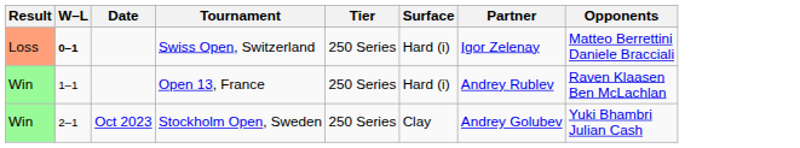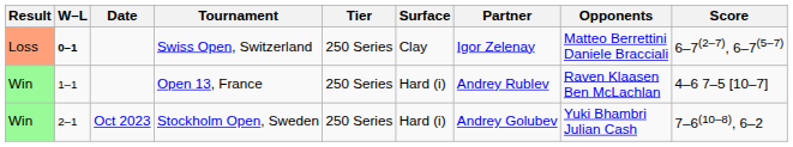 <table class="sortable wikitable">
 <tr>
 <th>Result</th>
 <th class="unsortable">W–L</th>
 <th>Date</th>
 <th>Tournament</th>
 <th>Tier</th>
 <th>Surface</th>
 <th>Partner</th>
 <th>Opponents</th>
+<th class="unsortable">Score</th>
 </tr>
 <tr>
 <td bgcolor=FFA07A>Loss</td>
 <td><strong><small>0–1</small></strong></td>
 <td><a href='#'></a></td>
 <td><a href='#'>Swiss Open</a>, Switzerland</td>
 <td>250 Series</td>
-<td>Hard (i)</td>
+<td>Clay</td>
 <td> <a href='#'>Igor Zelenay</a></td>
 <td> <a href='#'>Matteo Berrettini</a><br> <a href='#'>Daniele Bracciali</a></td>
+<td>6–7<sup>(2–7)</sup>, 6–7<sup>(5–7)</sup></td>
 </tr>
 <tr>
 <td bgcolor=98fb98>Win</td>
 <td><small>1–1</small></td>
 <td><a href='#'></a></td>
 <td><a href='#'>Open 13</a>, France</td>
 <td>250 Series</td>
 <td>Hard (i)</td>
 <td> <a href='#'>Andrey Rublev</a></td>
 <td> <a href='#'>Raven Klaasen</a><br> <a href='#'>Ben McLachlan</a></td>
+<td>4–6 7–5 [10–7]</td>
 </tr>
 <tr>
 <td bgcolor=98fb98>Win</td>
 <td><small>2–1</small></td>
 <td><a href='#'>Oct 2023</a></td>
 <td><a href='#'>Stockholm Open</a>, Sweden</td>
 <td>250 Series</td>
-<td>Clay</td>
+<td>Hard (i)</td>
 <td> <a href='#'>Andrey Golubev</a></td>
 <td> <a href='#'>Yuki Bhambri</a> <br> <a href='#'>Julian Cash</a></td>
+<td>7–6<sup>(10–8)</sup>, 6–2</td>
 </tr>
 </table>
